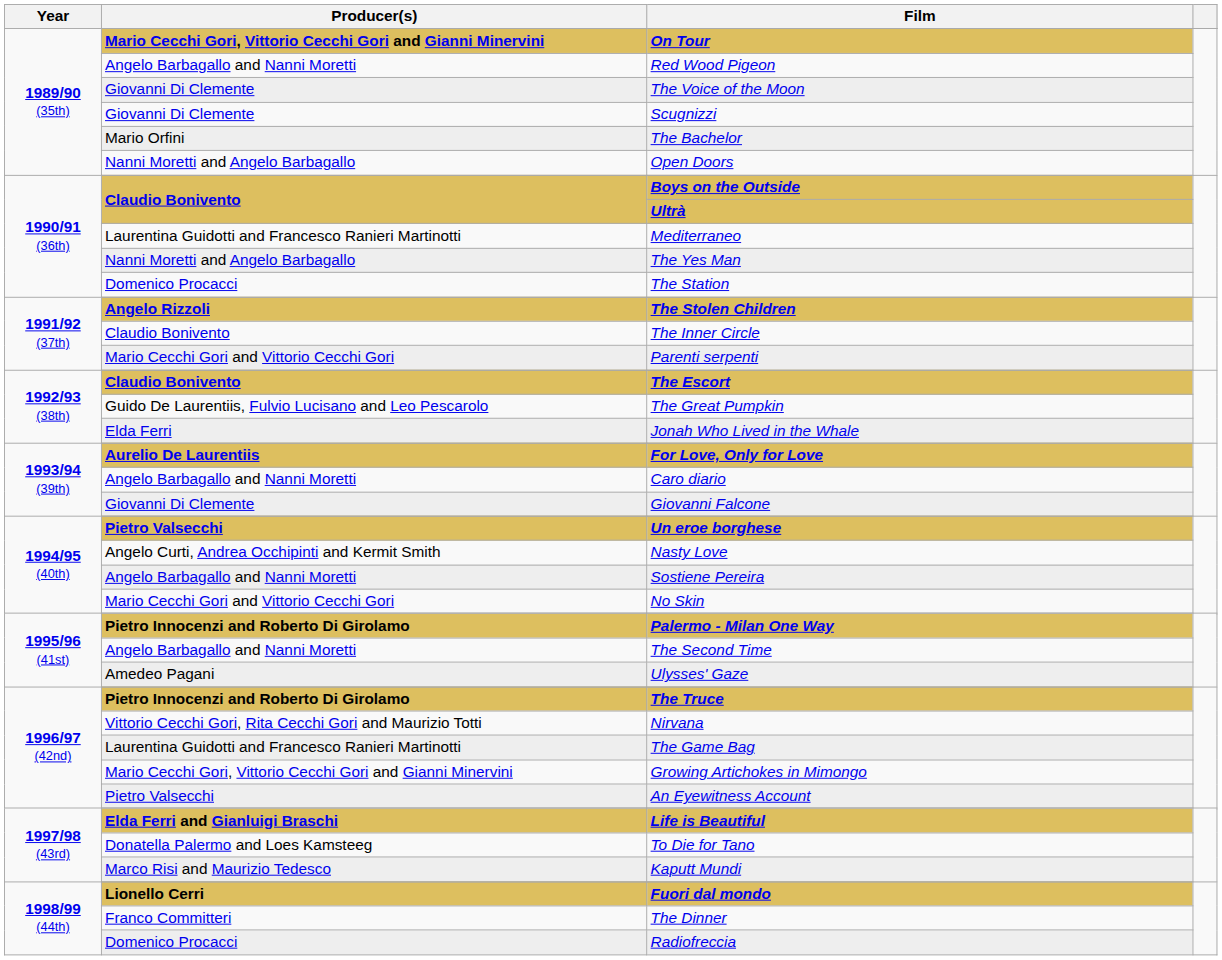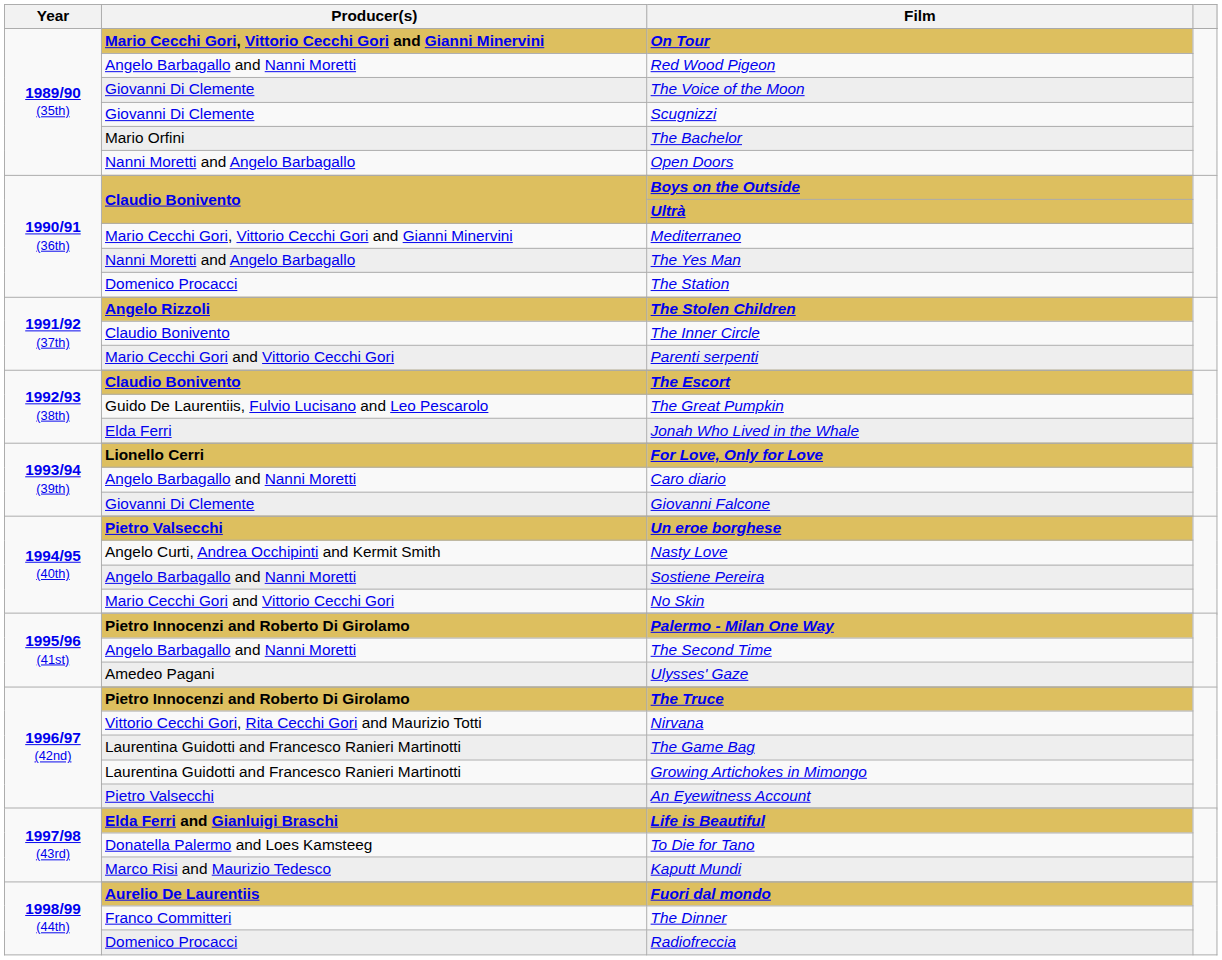 <table class="wikitable" style="width:100%">
 <tr bgcolor="#bebebe">
 <th width="8%">Year</th>
 <th width="45%">Producer(s)</th>
 <th width="45%">Film</th>
 <th width="2%" class="unstable"></th>
 </tr>
 <tr>
 <td rowspan=7 style="text-align:center"><strong><a href='#'>1989/90</a></strong><br><small><a href='#'>(35th)</a></small></td>
 </tr>
 <tr>
 <td style="background:#DDBF5F"><strong><a href='#'>Mario Cecchi Gori</a>, <a href='#'>Vittorio Cecchi Gori</a> and <a href='#'>Gianni Minervini</a></strong></td>
 <td style="background:#DDBF5F"><strong><em><a href='#'>On Tour</a></em></strong></td>
 <td rowspan=7 style="text-align:center"></td>
 </tr>
 <tr>
 <td><a href='#'>Angelo Barbagallo</a> and <a href='#'>Nanni Moretti</a></td>
 <td><em><a href='#'>Red Wood Pigeon</a></em></td>
 </tr>
 <tr style="background:#eee;">
 <td><a href='#'>Giovanni Di Clemente</a></td>
 <td><em><a href='#'>The Voice of the Moon</a></em></td>
 </tr>
 <tr>
 <td><a href='#'>Giovanni Di Clemente</a></td>
 <td><em><a href='#'>Scugnizzi</a></em></td>
 </tr>
 <tr style="background:#eee;">
 <td>Mario Orfini</td>
 <td><em><a href='#'>The Bachelor</a></em></td>
 </tr>
 <tr>
 <td><a href='#'>Nanni Moretti</a> and <a href='#'>Angelo Barbagallo</a></td>
 <td><em><a href='#'>Open Doors</a></em></td>
 </tr>
 <tr>
 <td rowspan=6 style="text-align:center"><strong><a href='#'>1990/91</a></strong><br><small><a href='#'>(36th)</a></small></td>
 </tr>
 <tr>
 <td style="background:#DDBF5F" rowspan=2><strong><a href='#'>Claudio Bonivento</a></strong></td>
 <td style="background:#DDBF5F"><strong><em><a href='#'>Boys on the Outside</a></em></strong></td>
 <td rowspan=6 style="text-align:center"></td>
 </tr>
 <tr>
 <td style="background:#DDBF5F"><strong><em><a href='#'>Ultrà</a></em></strong></td>
 </tr>
 <tr>
-<td>Laurentina Guidotti and Francesco Ranieri Martinotti</td>
+<td><a href='#'>Mario Cecchi Gori</a>, <a href='#'>Vittorio Cecchi Gori</a> and <a href='#'>Gianni Minervini</a></td>
 <td><em><a href='#'>Mediterraneo</a></em></td>
 </tr>
 <tr style="background:#eee;">
 <td><a href='#'>Nanni Moretti</a> and <a href='#'>Angelo Barbagallo</a></td>
 <td><em><a href='#'>The Yes Man</a></em></td>
 </tr>
 <tr>
 <td><a href='#'>Domenico Procacci</a></td>
 <td><em><a href='#'>The Station</a></em></td>
 </tr>
 <tr>
 <td rowspan=4 style="text-align:center"><strong><a href='#'>1991/92</a></strong><br><small><a href='#'>(37th)</a></small></td>
 </tr>
 <tr>
 <td style="background:#DDBF5F"><strong><a href='#'>Angelo Rizzoli</a></strong></td>
 <td style="background:#DDBF5F"><strong><em><a href='#'>The Stolen Children</a></em></strong></td>
 <td rowspan=4 style="text-align:center"></td>
 </tr>
 <tr>
 <td><a href='#'>Claudio Bonivento</a></td>
 <td><em><a href='#'>The Inner Circle</a></em></td>
 </tr>
 <tr style="background:#eee;">
 <td><a href='#'>Mario Cecchi Gori</a> and <a href='#'>Vittorio Cecchi Gori</a></td>
 <td><em><a href='#'>Parenti serpenti</a></em></td>
 </tr>
 <tr>
 <td rowspan=4 style="text-align:center"><strong><a href='#'>1992/93</a></strong><br><small><a href='#'>(38th)</a></small></td>
 </tr>
 <tr>
 <td style="background:#DDBF5F"><strong><a href='#'>Claudio Bonivento</a></strong></td>
 <td style="background:#DDBF5F"><strong><em><a href='#'>The Escort</a></em></strong></td>
 <td rowspan=4 style="text-align:center"></td>
 </tr>
 <tr>
 <td>Guido De Laurentiis, <a href='#'>Fulvio Lucisano</a> and <a href='#'>Leo Pescarolo</a></td>
 <td><em><a href='#'>The Great Pumpkin</a></em></td>
 </tr>
 <tr style="background:#eee;">
 <td><a href='#'>Elda Ferri</a></td>
 <td><em><a href='#'>Jonah Who Lived in the Whale</a></em></td>
 </tr>
 <tr>
 <td rowspan=4 style="text-align:center"><strong><a href='#'>1993/94</a></strong><br><small><a href='#'>(39th)</a></small></td>
 </tr>
 <tr>
-<td style="background:#DDBF5F"><strong><a href='#'>Aurelio De Laurentiis</a></strong></td>
+<td style="background:#DDBF5F"><strong>Lionello Cerri</strong></td>
 <td style="background:#DDBF5F"><strong><em><a href='#'>For Love, Only for Love</a></em></strong></td>
 <td rowspan=4 style="text-align:center"></td>
 </tr>
 <tr>
 <td><a href='#'>Angelo Barbagallo</a> and <a href='#'>Nanni Moretti</a></td>
 <td><em><a href='#'>Caro diario</a></em></td>
 </tr>
 <tr style="background:#eee;">
 <td><a href='#'>Giovanni Di Clemente</a></td>
 <td><em><a href='#'>Giovanni Falcone</a></em></td>
 </tr>
 <tr>
 <td rowspan=5 style="text-align:center"><strong><a href='#'>1994/95</a></strong><br><small><a href='#'>(40th)</a></small></td>
 </tr>
 <tr>
 <td style="background:#DDBF5F"><strong><a href='#'>Pietro Valsecchi</a></strong></td>
 <td style="background:#DDBF5F"><strong><em><a href='#'>Un eroe borghese</a></em></strong></td>
 <td rowspan=5 style="text-align:center"></td>
 </tr>
 <tr>
 <td>Angelo Curti, <a href='#'>Andrea Occhipinti</a> and Kermit Smith</td>
 <td><em><a href='#'>Nasty Love</a></em></td>
 </tr>
 <tr style="background:#eee;">
 <td><a href='#'>Angelo Barbagallo</a> and <a href='#'>Nanni Moretti</a></td>
 <td><em><a href='#'>Sostiene Pereira</a></em></td>
 </tr>
 <tr>
 <td><a href='#'>Mario Cecchi Gori</a> and <a href='#'>Vittorio Cecchi Gori</a></td>
 <td><em><a href='#'>No Skin</a></em></td>
 </tr>
 <tr>
 <td rowspan=4 style="text-align:center"><strong><a href='#'>1995/96</a></strong><br><small><a href='#'>(41st)</a></small></td>
 </tr>
 <tr>
 <td style="background:#DDBF5F"><strong>Pietro Innocenzi and Roberto Di Girolamo</strong></td>
 <td style="background:#DDBF5F"><strong><em><a href='#'>Palermo - Milan One Way</a></em></strong></td>
 <td rowspan=4 style="text-align:center"></td>
 </tr>
 <tr>
 <td><a href='#'>Angelo Barbagallo</a> and <a href='#'>Nanni Moretti</a></td>
 <td><em><a href='#'>The Second Time</a></em></td>
 </tr>
 <tr style="background:#eee;">
 <td>Amedeo Pagani</td>
 <td><em><a href='#'>Ulysses' Gaze</a></em></td>
 </tr>
 <tr>
 <td rowspan=6 style="text-align:center"><strong><a href='#'>1996/97</a></strong><br><small><a href='#'>(42nd)</a></small></td>
 </tr>
 <tr>
 <td style="background:#DDBF5F"><strong>Pietro Innocenzi and Roberto Di Girolamo</strong></td>
 <td style="background:#DDBF5F"><strong><em><a href='#'>The Truce</a></em></strong></td>
 <td rowspan=6 style="text-align:center"></td>
 </tr>
 <tr>
 <td><a href='#'>Vittorio Cecchi Gori</a>, <a href='#'>Rita Cecchi Gori</a> and Maurizio Totti</td>
 <td><em><a href='#'>Nirvana</a></em></td>
 </tr>
 <tr style="background:#eee;">
 <td>Laurentina Guidotti and Francesco Ranieri Martinotti</td>
 <td><em><a href='#'>The Game Bag</a></em></td>
 </tr>
 <tr>
-<td><a href='#'>Mario Cecchi Gori</a>, <a href='#'>Vittorio Cecchi Gori</a> and <a href='#'>Gianni Minervini</a></td>
+<td>Laurentina Guidotti and Francesco Ranieri Martinotti</td>
 <td><em><a href='#'>Growing Artichokes in Mimongo</a></em></td>
 </tr>
 <tr style="background:#eee;">
 <td><a href='#'>Pietro Valsecchi</a></td>
 <td><em><a href='#'>An Eyewitness Account</a></em></td>
 </tr>
 <tr>
 <td rowspan=4 style="text-align:center"><strong><a href='#'>1997/98</a></strong><br><small><a href='#'>(43rd)</a></small></td>
 </tr>
 <tr>
 <td style="background:#DDBF5F"><strong><a href='#'>Elda Ferri</a> and <a href='#'>Gianluigi Braschi</a></strong></td>
 <td style="background:#DDBF5F"><strong><em><a href='#'>Life is Beautiful</a></em></strong></td>
 <td rowspan=4 style="text-align:center"></td>
 </tr>
 <tr>
 <td><a href='#'>Donatella Palermo</a> and Loes Kamsteeg</td>
 <td><em><a href='#'>To Die for Tano</a></em></td>
 </tr>
 <tr style="background:#eee;">
 <td><a href='#'>Marco Risi</a> and <a href='#'>Maurizio Tedesco</a></td>
 <td><em><a href='#'>Kaputt Mundi</a></em></td>
 </tr>
 <tr>
 <td rowspan=4 style="text-align:center"><strong><a href='#'>1998/99</a></strong><br><small><a href='#'>(44th)</a></small></td>
 </tr>
 <tr>
-<td style="background:#DDBF5F"><strong>Lionello Cerri</strong></td>
+<td style="background:#DDBF5F"><strong><a href='#'>Aurelio De Laurentiis</a></strong></td>
 <td style="background:#DDBF5F"><strong><em><a href='#'>Fuori dal mondo</a></em></strong></td>
 <td rowspan=4 style="text-align:center"></td>
 </tr>
 <tr>
 <td><a href='#'>Franco Committeri</a></td>
 <td><em><a href='#'>The Dinner</a></em></td>
 </tr>
 <tr style="background:#eee;">
 <td><a href='#'>Domenico Procacci</a></td>
 <td><em><a href='#'>Radiofreccia</a></em></td>
 </tr>
 </table>
